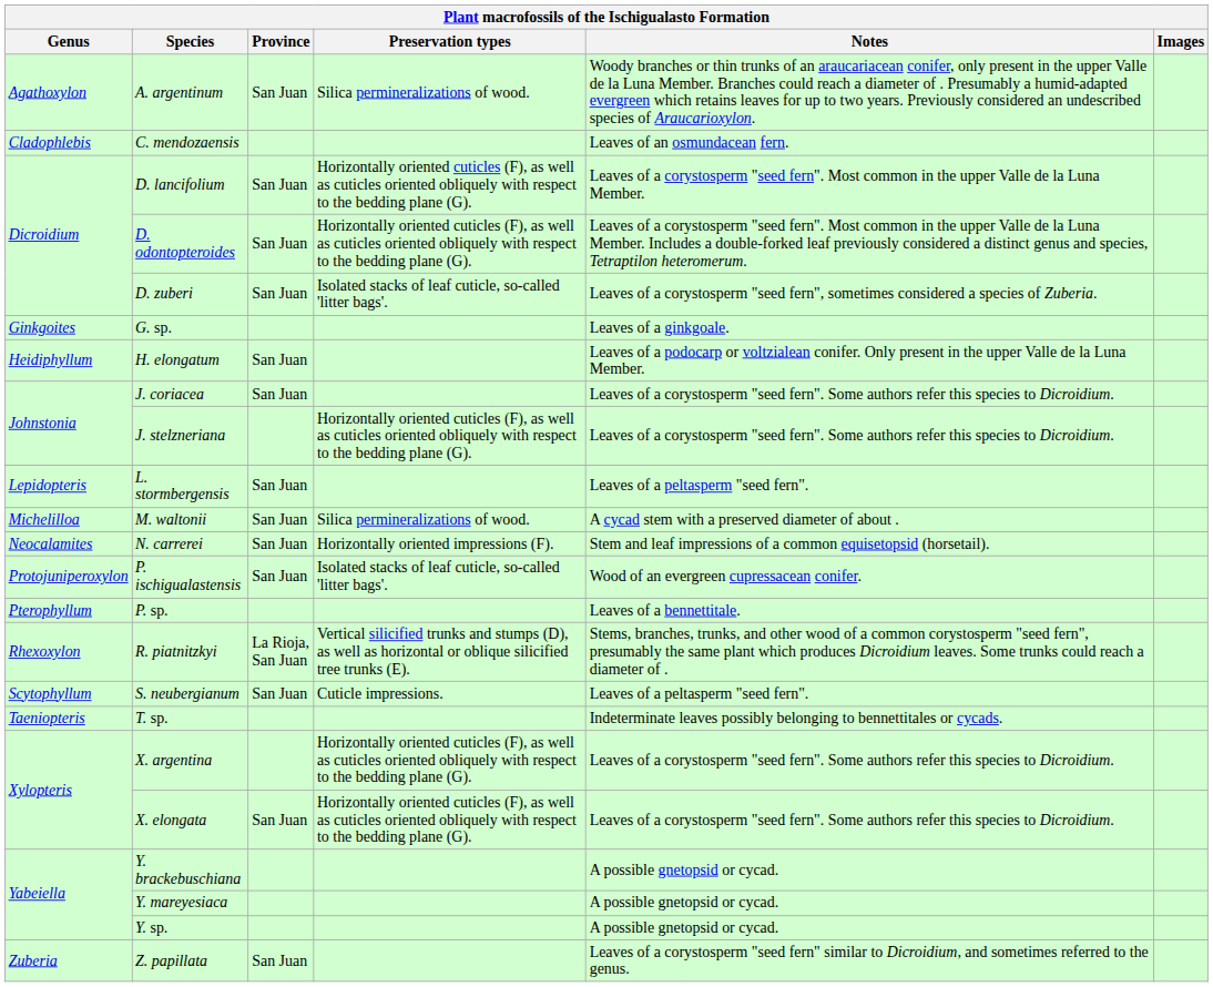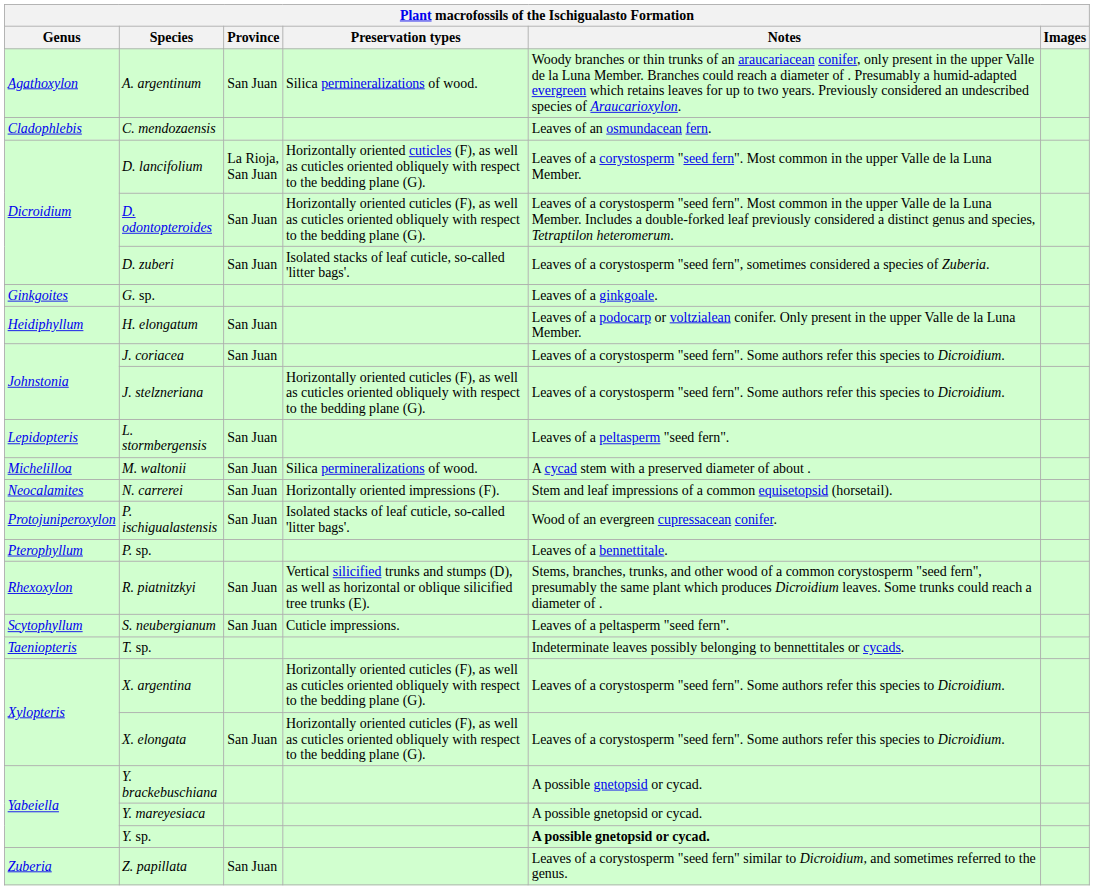 <table class="wikitable" align="center">
 <tr>
 <th colspan="6" align="center"><strong><a href='#'>Plant</a> macrofossils of the Ischigualasto Formation</strong></th>
 </tr>
 <tr>
 <th>Genus</th>
 <th>Species</th>
 <th>Province</th>
 <th>Preservation types</th>
 <th>Notes</th>
 <th>Images</th>
 </tr>
 <tr>
 <td style="background:#D1FFCF;"><em><a href='#'>Agathoxylon</a></em></td>
 <td style="background:#D1FFCF;"><em>A. argentinum</em></td>
 <td style="background:#D1FFCF;">San Juan<em></em></td>
 <td style="background:#D1FFCF;">Silica <a href='#'>permineralizations</a> of wood.</td>
 <td style="background:#D1FFCF;">Woody branches or thin trunks of an <a href='#'>araucariacean</a> <a href='#'>conifer</a>, only present in the upper Valle de la Luna Member. Branches could reach a diameter of . Presumably a humid-adapted <a href='#'>evergreen</a> which retains leaves for up to two years. Previously considered an undescribed species of <em><a href='#'>Araucarioxylon</a></em>.</td>
 <td style="background:#D1FFCF;"></td>
 </tr>
 <tr>
 <td style="background:#D1FFCF;"><em><a href='#'>Cladophlebis</a></em></td>
 <td style="background:#D1FFCF;"><em>C. mendozaensis</em></td>
 <td style="background:#D1FFCF;"></td>
 <td style="background:#D1FFCF;"></td>
 <td style="background:#D1FFCF;">Leaves of an <a href='#'>osmundacean</a> <a href='#'>fern</a>.</td>
 <td style="background:#D1FFCF;"></td>
 </tr>
 <tr>
 <td rowspan="3" style="background:#D1FFCF;"><em><a href='#'>Dicroidium</a></em></td>
 <td style="background:#D1FFCF;"><em>D. lancifolium</em></td>
-<td style="background:#D1FFCF;">San Juan<em></em></td>
+<td style="background:#D1FFCF;">La Rioja,<em></em><br>San Juan</td>
 <td style="background:#D1FFCF;">Horizontally oriented <a href='#'>cuticles</a> (F), as well as cuticles oriented obliquely with respect to the bedding plane (G).</td>
 <td style="background:#D1FFCF;">Leaves of a <a href='#'>corystosperm</a> "<a href='#'>seed fern</a>". Most common in the upper Valle de la Luna Member.</td>
 <td style="background:#D1FFCF;"></td>
 </tr>
 <tr>
 <td style="background:#D1FFCF;"><em><a href='#'>D. odontopteroides</a></em></td>
 <td style="background:#D1FFCF;">San Juan<em></em></td>
 <td style="background:#D1FFCF;">Horizontally oriented cuticles (F), as well as cuticles oriented obliquely with respect to the bedding plane (G).</td>
 <td style="background:#D1FFCF;">Leaves of a corystosperm "seed fern". Most common in the upper Valle de la Luna Member. Includes a double-forked leaf previously considered a distinct genus and species, <em>Tetraptilon heteromerum</em>.</td>
 <td style="background:#D1FFCF;"></td>
 </tr>
 <tr>
 <td style="background:#D1FFCF;"><em>D. zuberi</em></td>
 <td style="background:#D1FFCF;">San Juan<em></em></td>
 <td style="background:#D1FFCF;">Isolated stacks of leaf cuticle, so-called 'litter bags'.</td>
 <td style="background:#D1FFCF;">Leaves of a corystosperm "seed fern", sometimes considered a species of <em>Zuberia</em>.</td>
 <td style="background:#D1FFCF;"></td>
 </tr>
 <tr>
 <td style="background:#D1FFCF;"><em><a href='#'>Ginkgoites</a></em></td>
 <td style="background:#D1FFCF;"><em>G.</em> sp.</td>
 <td style="background:#D1FFCF;"></td>
 <td style="background:#D1FFCF;"></td>
 <td style="background:#D1FFCF;">Leaves of a <a href='#'>ginkgoale</a>.</td>
 <td style="background:#D1FFCF;"></td>
 </tr>
 <tr>
 <td style="background:#D1FFCF;"><em><a href='#'>Heidiphyllum</a></em></td>
 <td style="background:#D1FFCF;"><em>H. elongatum</em></td>
 <td style="background:#D1FFCF;">San Juan<em></em></td>
 <td style="background:#D1FFCF;"></td>
 <td style="background:#D1FFCF;">Leaves of a <a href='#'>podocarp</a> or <a href='#'>voltzialean</a> conifer. Only present in the upper Valle de la Luna Member.</td>
 <td style="background:#D1FFCF;"></td>
 </tr>
 <tr>
 <td rowspan="2" style="background:#D1FFCF;"><em><a href='#'>Johnstonia</a></em></td>
 <td style="background:#D1FFCF;"><em>J. coriacea</em></td>
 <td style="background:#D1FFCF;">San Juan<em></em></td>
 <td style="background:#D1FFCF;"></td>
 <td style="background:#D1FFCF;">Leaves of a corystosperm "seed fern". Some authors refer this species to <em>Dicroidium</em>.</td>
 <td style="background:#D1FFCF;"></td>
 </tr>
 <tr>
 <td style="background:#D1FFCF;"><em>J. stelzneriana</em></td>
 <td style="background:#D1FFCF;"></td>
 <td style="background:#D1FFCF;">Horizontally oriented cuticles (F), as well as cuticles oriented obliquely with respect to the bedding plane (G).</td>
 <td style="background:#D1FFCF;">Leaves of a corystosperm "seed fern". Some authors refer this species to <em>Dicroidium</em>.</td>
 <td style="background:#D1FFCF;"></td>
 </tr>
 <tr>
 <td style="background:#D1FFCF;"><em><a href='#'>Lepidopteris</a></em></td>
 <td style="background:#D1FFCF;"><em>L. stormbergensis</em></td>
 <td style="background:#D1FFCF;">San Juan<em></em></td>
 <td style="background:#D1FFCF;"></td>
 <td style="background:#D1FFCF;">Leaves of a <a href='#'>peltasperm</a> "seed fern".</td>
 <td style="background:#D1FFCF;"></td>
 </tr>
 <tr>
 <td style="background:#D1FFCF;"><em><a href='#'>Michelilloa</a></em></td>
 <td style="background:#D1FFCF;"><em>M. waltonii</em></td>
 <td style="background:#D1FFCF;">San Juan<em></em></td>
 <td style="background:#D1FFCF;">Silica <a href='#'>permineralizations</a> of wood.</td>
 <td style="background:#D1FFCF;">A <a href='#'>cycad</a> stem with a preserved diameter of about .</td>
 <td style="background:#D1FFCF;"></td>
 </tr>
 <tr>
 <td style="background:#D1FFCF;"><em><a href='#'>Neocalamites</a></em></td>
 <td style="background:#D1FFCF;"><em>N. carrerei</em></td>
 <td style="background:#D1FFCF;">San Juan<em></em></td>
 <td style="background:#D1FFCF;">Horizontally oriented impressions (F).</td>
 <td style="background:#D1FFCF;">Stem and leaf impressions of a common <a href='#'>equisetopsid</a> (horsetail).</td>
 <td style="background:#D1FFCF;"></td>
 </tr>
 <tr>
 <td style="background:#D1FFCF;"><em><a href='#'>Protojuniperoxylon</a></em></td>
 <td style="background:#D1FFCF;"><em>P. ischigualastensis</em></td>
 <td style="background:#D1FFCF;">San Juan<em></em></td>
 <td style="background:#D1FFCF;">Isolated stacks of leaf cuticle, so-called 'litter bags'.</td>
 <td style="background:#D1FFCF;">Wood of an evergreen <a href='#'>cupressacean</a> <a href='#'>conifer</a>.</td>
 <td style="background:#D1FFCF;"></td>
 </tr>
 <tr>
 <td style="background:#D1FFCF;"><em><a href='#'>Pterophyllum</a></em></td>
 <td style="background:#D1FFCF;"><em>P.</em> sp.</td>
 <td style="background:#D1FFCF;"></td>
 <td style="background:#D1FFCF;"></td>
 <td style="background:#D1FFCF;">Leaves of a <a href='#'>bennettitale</a>.</td>
 <td style="background:#D1FFCF;"></td>
 </tr>
 <tr>
 <td style="background:#D1FFCF;"><em><a href='#'>Rhexoxylon</a></em></td>
 <td style="background:#D1FFCF;"><em>R. piatnitzkyi</em></td>
-<td style="background:#D1FFCF;">La Rioja,<em></em><br>San Juan</td>
+<td style="background:#D1FFCF;">San Juan<em></em></td>
 <td style="background:#D1FFCF;">Vertical <a href='#'>silicified</a> trunks and stumps (D), as well as horizontal or oblique silicified tree trunks (E).</td>
 <td style="background:#D1FFCF;">Stems, branches, trunks, and other wood of a common corystosperm "seed fern", presumably the same plant which produces <em>Dicroidium</em> leaves. Some trunks could reach a diameter of .</td>
 <td style="background:#D1FFCF;"></td>
 </tr>
 <tr>
 <td style="background:#D1FFCF;"><em><a href='#'>Scytophyllum</a></em></td>
 <td style="background:#D1FFCF;"><em>S. neubergianum</em></td>
 <td style="background:#D1FFCF;">San Juan<em></em></td>
 <td style="background:#D1FFCF;">Cuticle impressions.</td>
 <td style="background:#D1FFCF;">Leaves of a peltasperm "seed fern".</td>
 <td style="background:#D1FFCF;"></td>
 </tr>
 <tr>
 <td style="background:#D1FFCF;"><em><a href='#'>Taeniopteris</a></em></td>
 <td style="background:#D1FFCF;"><em>T.</em> sp.</td>
 <td style="background:#D1FFCF;"></td>
 <td style="background:#D1FFCF;"></td>
 <td style="background:#D1FFCF;">Indeterminate leaves possibly belonging to bennettitales or <a href='#'>cycads</a>.</td>
 <td style="background:#D1FFCF;"></td>
 </tr>
 <tr>
 <td rowspan="2" style="background:#D1FFCF;"><em><a href='#'>Xylopteris</a></em></td>
 <td style="background:#D1FFCF;"><em>X. argentina</em></td>
 <td style="background:#D1FFCF;"></td>
 <td style="background:#D1FFCF;">Horizontally oriented cuticles (F), as well as cuticles oriented obliquely with respect to the bedding plane (G).</td>
 <td style="background:#D1FFCF;">Leaves of a corystosperm "seed fern". Some authors refer this species to <em>Dicroidium</em>.</td>
 <td style="background:#D1FFCF;"></td>
 </tr>
 <tr>
 <td style="background:#D1FFCF;"><em>X. elongata</em></td>
 <td style="background:#D1FFCF;">San Juan<em></em></td>
 <td style="background:#D1FFCF;">Horizontally oriented cuticles (F), as well as cuticles oriented obliquely with respect to the bedding plane (G).</td>
 <td style="background:#D1FFCF;">Leaves of a corystosperm "seed fern". Some authors refer this species to <em>Dicroidium</em>.</td>
 <td style="background:#D1FFCF;"></td>
 </tr>
 <tr>
 <td rowspan="3" style="background:#D1FFCF;"><em><a href='#'>Yabeiella</a></em></td>
 <td style="background:#D1FFCF;"><em>Y. brackebuschiana</em></td>
 <td style="background:#D1FFCF;"></td>
 <td style="background:#D1FFCF;"></td>
 <td style="background:#D1FFCF;">A possible <a href='#'>gnetopsid</a> or cycad.</td>
 <td style="background:#D1FFCF;"></td>
 </tr>
 <tr>
 <td style="background:#D1FFCF;"><em>Y. mareyesiaca</em></td>
 <td style="background:#D1FFCF;"></td>
 <td style="background:#D1FFCF;"></td>
 <td style="background:#D1FFCF;">A possible gnetopsid or cycad.</td>
 <td style="background:#D1FFCF;"></td>
 </tr>
 <tr>
 <td style="background:#D1FFCF;"><em>Y.</em> sp.</td>
 <td style="background:#D1FFCF;"></td>
 <td style="background:#D1FFCF;"></td>
-<td style="background:#D1FFCF;">A possible gnetopsid or cycad.</td>
+<td style="background:#D1FFCF;"><strong>A possible gnetopsid or cycad.</strong></td>
 <td style="background:#D1FFCF;"></td>
 </tr>
 <tr>
 <td style="background:#D1FFCF;"><em><a href='#'>Zuberia</a></em></td>
 <td style="background:#D1FFCF;"><em>Z. papillata</em></td>
 <td style="background:#D1FFCF;">San Juan<em></em></td>
 <td style="background:#D1FFCF;"></td>
 <td style="background:#D1FFCF;">Leaves of a corystosperm "seed fern" similar to <em>Dicroidium,</em> and sometimes referred to the genus.</td>
 <td style="background:#D1FFCF;"></td>
 </tr>
 </table>
